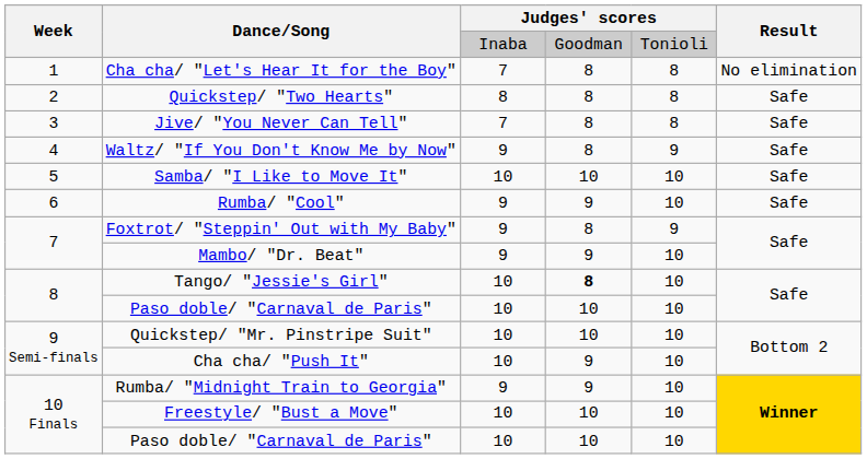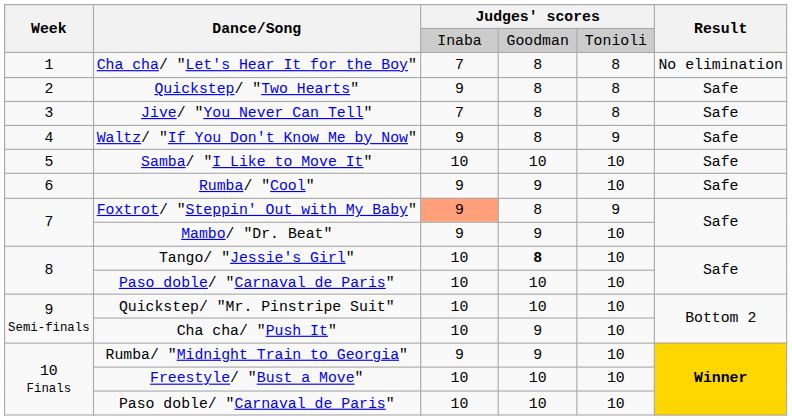 <table class="wikitable">
 <tr style="text-align:Center; background:#ccc;">
 <th rowspan="2">Week</th>
 <th rowspan="2">Dance/Song</th>
 <th colspan="3">Judges' scores</th>
 <th rowspan="2">Result</th>
 </tr>
 <tr style="text-align:center; background:#ccc;">
 <td style="width:10%; ">Inaba</td>
 <td style="width:10%; ">Goodman</td>
 <td style="width:10%; ">Tonioli</td>
 </tr>
 <tr>
 <td style="text-align:center;">1</td>
 <td style="text-align:center;"><a href='#'>Cha cha</a>/ "<a href='#'>Let's Hear It for the Boy</a>"</td>
 <td style="text-align:center;">7</td>
 <td style="text-align:center;">8</td>
 <td style="text-align:center;">8</td>
 <td style="text-align:center;">No elimination</td>
 </tr>
 <tr>
 <td style="text-align:center;">2</td>
 <td style="text-align:center;"><a href='#'>Quickstep</a>/ "<a href='#'>Two Hearts</a>"</td>
-<td style="text-align:center;">8</td>
+<td style="text-align:center;">9</td>
 <td style="text-align:center;">8</td>
 <td style="text-align:center;">8</td>
 <td style="text-align:center;">Safe</td>
 </tr>
 <tr>
 <td style="text-align:center;">3</td>
 <td style="text-align:center;"><a href='#'>Jive</a>/ "<a href='#'>You Never Can Tell</a>"</td>
 <td style="text-align:center;">7</td>
 <td style="text-align:center;">8</td>
 <td style="text-align:center;">8</td>
 <td style="text-align:center;">Safe</td>
 </tr>
 <tr style="text-align:center;">
 <td>4</td>
 <td><a href='#'>Waltz</a>/ "<a href='#'>If You Don't Know Me by Now</a>"</td>
 <td>9</td>
 <td>8</td>
 <td>9</td>
 <td>Safe</td>
 </tr>
 <tr>
 <td style="text-align:center;">5</td>
 <td style="text-align:center;"><a href='#'>Samba</a>/ "<a href='#'>I Like to Move It</a>"</td>
 <td style="text-align:center;">10</td>
 <td style="text-align:center;">10</td>
 <td style="text-align:center;">10</td>
 <td style="text-align:center;">Safe</td>
 </tr>
 <tr>
 <td style="text-align:center;">6</td>
 <td style="text-align:center;"><a href='#'>Rumba</a>/ "<a href='#'>Cool</a>"</td>
 <td style="text-align:center;">9</td>
 <td style="text-align:center;">9</td>
 <td style="text-align:center;">10</td>
 <td style="text-align:center;">Safe</td>
 </tr>
 <tr>
 <td rowspan="2" style="text-align:center;">7</td>
 <td style="text-align:center;"><a href='#'>Foxtrot</a>/ "<a href='#'>Steppin' Out with My Baby</a>"</td>
-<td style="text-align:center;">9</td>
+<td style="background: lightsalmon; text-align:center;">9</td>
 <td style="text-align:center;">8</td>
 <td style="text-align:center;">9</td>
 <td rowspan="2" style="text-align:center;">Safe</td>
 </tr>
 <tr>
 <td style="text-align:center;"><a href='#'>Mambo</a>/ "Dr. Beat"</td>
 <td style="text-align:center;">9</td>
 <td style="text-align:center;">9</td>
 <td style="text-align:center;">10</td>
 </tr>
 <tr style="text-align:center;">
 <td rowspan="2">8</td>
 <td style="text-align:center;">Tango/ "<a href='#'>Jessie's Girl</a>"</td>
 <td style="text-align:center;">10</td>
 <td style="text-align:center;"><strong>8</strong></td>
 <td style="text-align:center;">10</td>
 <td rowspan="2">Safe</td>
 </tr>
 <tr>
 <td style="text-align:center;"><a href='#'>Paso doble</a>/ "<a href='#'>Carnaval de Paris</a>"</td>
 <td style="text-align:center;">10</td>
 <td style="text-align:center;">10</td>
 <td style="text-align:center;">10</td>
 </tr>
 <tr style="text-align:center;">
 <td rowspan="2">9<br><small>Semi-finals</small></td>
 <td style="text-align:center;">Quickstep/ "Mr. Pinstripe Suit"</td>
 <td style="text-align:center;">10</td>
 <td style="text-align:center;">10</td>
 <td style="text-align:center;">10</td>
 <td rowspan="2">Bottom 2</td>
 </tr>
 <tr>
 <td style="text-align:center;">Cha cha/ "<a href='#'>Push It</a>"</td>
 <td style="text-align:center;">10</td>
 <td style="text-align:center;">9</td>
 <td style="text-align:center;">10</td>
 </tr>
 <tr>
 <td rowspan="3" style="text-align:center;">10<br><small>Finals</small></td>
 <td style="text-align:center;">Rumba/ "<a href='#'>Midnight Train to Georgia</a>"</td>
 <td style="text-align:center;">9</td>
 <td style="text-align:center;">9</td>
 <td style="text-align:center;">10</td>
 <th rowspan="3" style="background:gold;">Winner</th>
 </tr>
 <tr>
 <td style="text-align:center;"><a href='#'>Freestyle</a>/ "<a href='#'>Bust a Move</a>"</td>
 <td style="text-align:center;">10</td>
 <td style="text-align:center;">10</td>
 <td style="text-align:center;">10</td>
 </tr>
 <tr>
 <td style="text-align:center;">Paso doble/ "<a href='#'>Carnaval de Paris</a>"</td>
 <td style="text-align:center;">10</td>
 <td style="text-align:center;">10</td>
 <td style="text-align:center;">10</td>
 </tr>
 </table>
